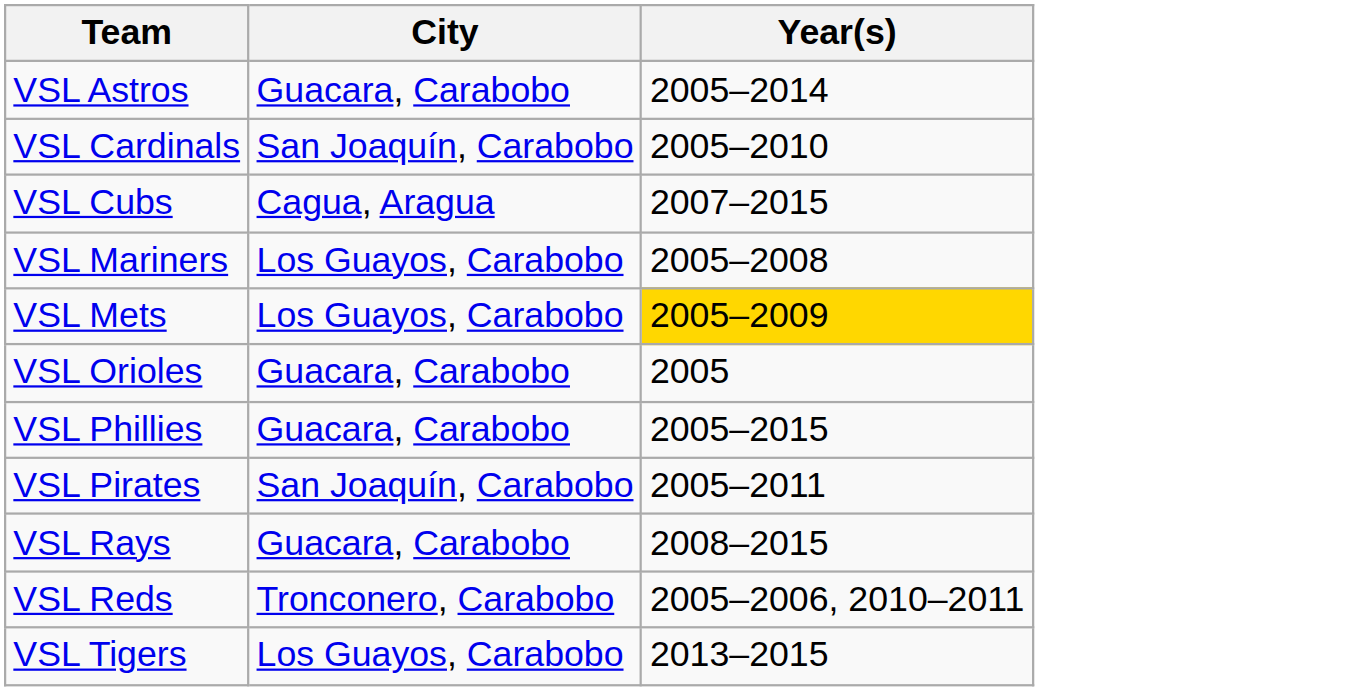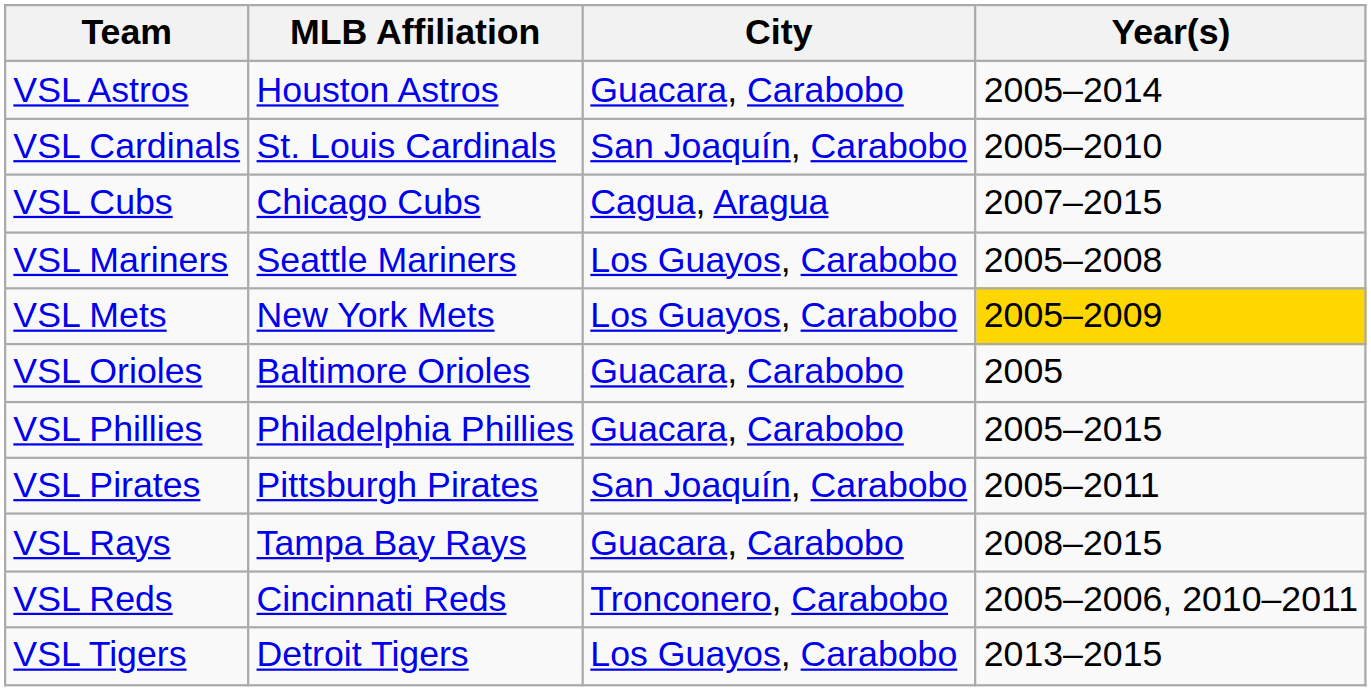 <table class="wikitable">
 <tr>
 <th>Team</th>
+<th>MLB Affiliation</th>
 <th>City</th>
 <th>Year(s)</th>
 </tr>
 <tr>
 <td><a href='#'>VSL Astros</a></td>
+<td><a href='#'>Houston Astros</a></td>
 <td><a href='#'>Guacara</a>, <a href='#'>Carabobo</a></td>
 <td>2005–2014</td>
 </tr>
 <tr>
 <td><a href='#'>VSL Cardinals</a></td>
+<td><a href='#'>St. Louis Cardinals</a></td>
 <td><a href='#'>San Joaquín</a>, <a href='#'>Carabobo</a></td>
 <td>2005–2010</td>
 </tr>
 <tr>
 <td><a href='#'>VSL Cubs</a></td>
+<td><a href='#'>Chicago Cubs</a></td>
 <td><a href='#'>Cagua</a>, <a href='#'>Aragua</a></td>
 <td>2007–2015</td>
 </tr>
 <tr>
 <td><a href='#'>VSL Mariners</a></td>
+<td><a href='#'>Seattle Mariners</a></td>
 <td><a href='#'>Los Guayos</a>, <a href='#'>Carabobo</a></td>
 <td>2005–2008</td>
 </tr>
 <tr>
 <td><a href='#'>VSL Mets</a></td>
+<td><a href='#'>New York Mets</a></td>
 <td><a href='#'>Los Guayos</a>, <a href='#'>Carabobo</a></td>
 <td style="background: gold;">2005–2009</td>
 </tr>
 <tr>
 <td><a href='#'>VSL Orioles</a></td>
+<td><a href='#'>Baltimore Orioles</a></td>
 <td><a href='#'>Guacara</a>, <a href='#'>Carabobo</a></td>
 <td>2005</td>
 </tr>
 <tr>
 <td><a href='#'>VSL Phillies</a></td>
+<td><a href='#'>Philadelphia Phillies</a></td>
 <td><a href='#'>Guacara</a>, <a href='#'>Carabobo</a></td>
 <td>2005–2015</td>
 </tr>
 <tr>
 <td><a href='#'>VSL Pirates</a></td>
+<td><a href='#'>Pittsburgh Pirates</a></td>
 <td><a href='#'>San Joaquín</a>, <a href='#'>Carabobo</a></td>
 <td>2005–2011</td>
 </tr>
 <tr>
 <td><a href='#'>VSL Rays</a></td>
+<td><a href='#'>Tampa Bay Rays</a></td>
 <td><a href='#'>Guacara</a>, <a href='#'>Carabobo</a></td>
 <td>2008–2015</td>
 </tr>
 <tr>
 <td><a href='#'>VSL Reds</a></td>
+<td><a href='#'>Cincinnati Reds</a></td>
 <td><a href='#'>Tronconero</a>, <a href='#'>Carabobo</a></td>
 <td>2005–2006, 2010–2011</td>
 </tr>
 <tr>
 <td><a href='#'>VSL Tigers</a></td>
+<td><a href='#'>Detroit Tigers</a></td>
 <td><a href='#'>Los Guayos</a>, <a href='#'>Carabobo</a></td>
 <td>2013–2015</td>
 </tr>
 </table>
